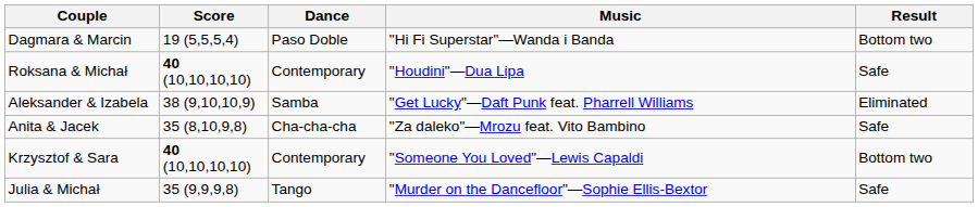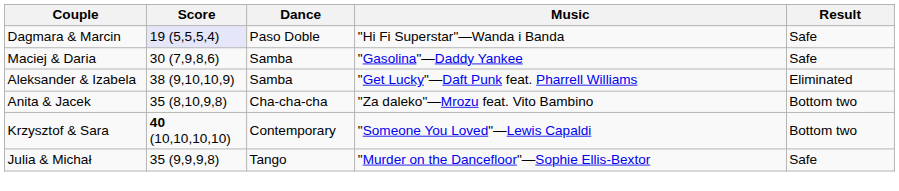 <table class="wikitable">
 <tr>
 <th style="width:160px;">Couple</th>
 <th style="width:110px;">Score</th>
 <th style="width:120px;">Dance</th>
 <th style="width:500px;">Music</th>
 <th style="width:120px;">Result</th>
 </tr>
 <tr>
 <td>Dagmara & Marcin</td>
-<td>19 (5,5,5,4)</td>
+<td style="background: lavender;">19 (5,5,5,4)</td>
 <td>Paso Doble</td>
 <td>"Hi Fi Superstar"—Wanda i Banda</td>
-<td>Bottom two</td>
+<td>Safe</td>
 </tr>
 <tr>
-<td>Roksana & Michał</td>
-<td><strong>40</strong> (10,10,10,10)</td>
-<td>Contemporary</td>
-<td>"<a href='#'>Houdini</a>"—<a href='#'>Dua Lipa</a></td>
+<td>Maciej & Daria</td>
+<td>30 (7,9,8,6)</td>
+<td>Samba</td>
+<td>"<a href='#'>Gasolina</a>"—<a href='#'>Daddy Yankee</a></td>
 <td>Safe</td>
 </tr>
 <tr>
 <td>Aleksander & Izabela</td>
 <td>38 (9,10,10,9)</td>
 <td>Samba</td>
 <td>"<a href='#'>Get Lucky</a>"—<a href='#'>Daft Punk</a> feat. <a href='#'>Pharrell Williams</a></td>
 <td>Eliminated</td>
 </tr>
 <tr>
 <td>Anita & Jacek</td>
 <td>35 (8,10,9,8)</td>
 <td>Cha-cha-cha</td>
 <td>"Za daleko"—<a href='#'>Mrozu</a> feat. Vito Bambino</td>
-<td>Safe</td>
+<td>Bottom two</td>
 </tr>
 <tr>
 <td>Krzysztof & Sara</td>
 <td><strong>40</strong> (10,10,10,10)</td>
 <td>Contemporary</td>
 <td>"<a href='#'>Someone You Loved</a>"—<a href='#'>Lewis Capaldi</a></td>
 <td>Bottom two</td>
 </tr>
 <tr>
 <td>Julia & Michał</td>
 <td>35 (9,9,9,8)</td>
 <td>Tango</td>
 <td>"<a href='#'>Murder on the Dancefloor</a>"—<a href='#'>Sophie Ellis-Bextor</a></td>
 <td>Safe</td>
 </tr>
 </table>
